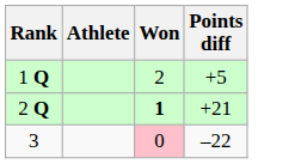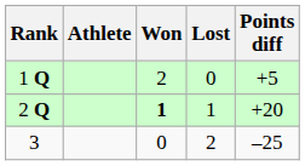 <table class="wikitable">
 <tr>
 <th>Rank</th>
 <th>Athlete</th>
 <th>Won</th>
+<th>Lost</th>
 <th>Points<br>diff</th>
 </tr>
 <tr bgcolor="#ccffcc">
 <td align="center">1 <strong>Q</strong></td>
 <td><strong></strong></td>
 <td align="center">2</td>
+<td align="center">0</td>
 <td align="center">+5</td>
 </tr>
 <tr bgcolor="#ccffcc">
 <td align="center">2 <strong>Q</strong></td>
 <td><strong></strong></td>
 <td align="center"><strong>1</strong></td>
-<td align="center">+21</td>
+<td align="center">1</td>
+<td align="center">+20</td>
 </tr>
 <tr>
 <td align="center">3</td>
 <td></td>
-<td align="center" style="background: pink;">0</td>
-<td align="center">–22</td>
+<td align="center">0</td>
+<td align="center">2</td>
+<td align="center">–25</td>
 </tr>
 </table>
